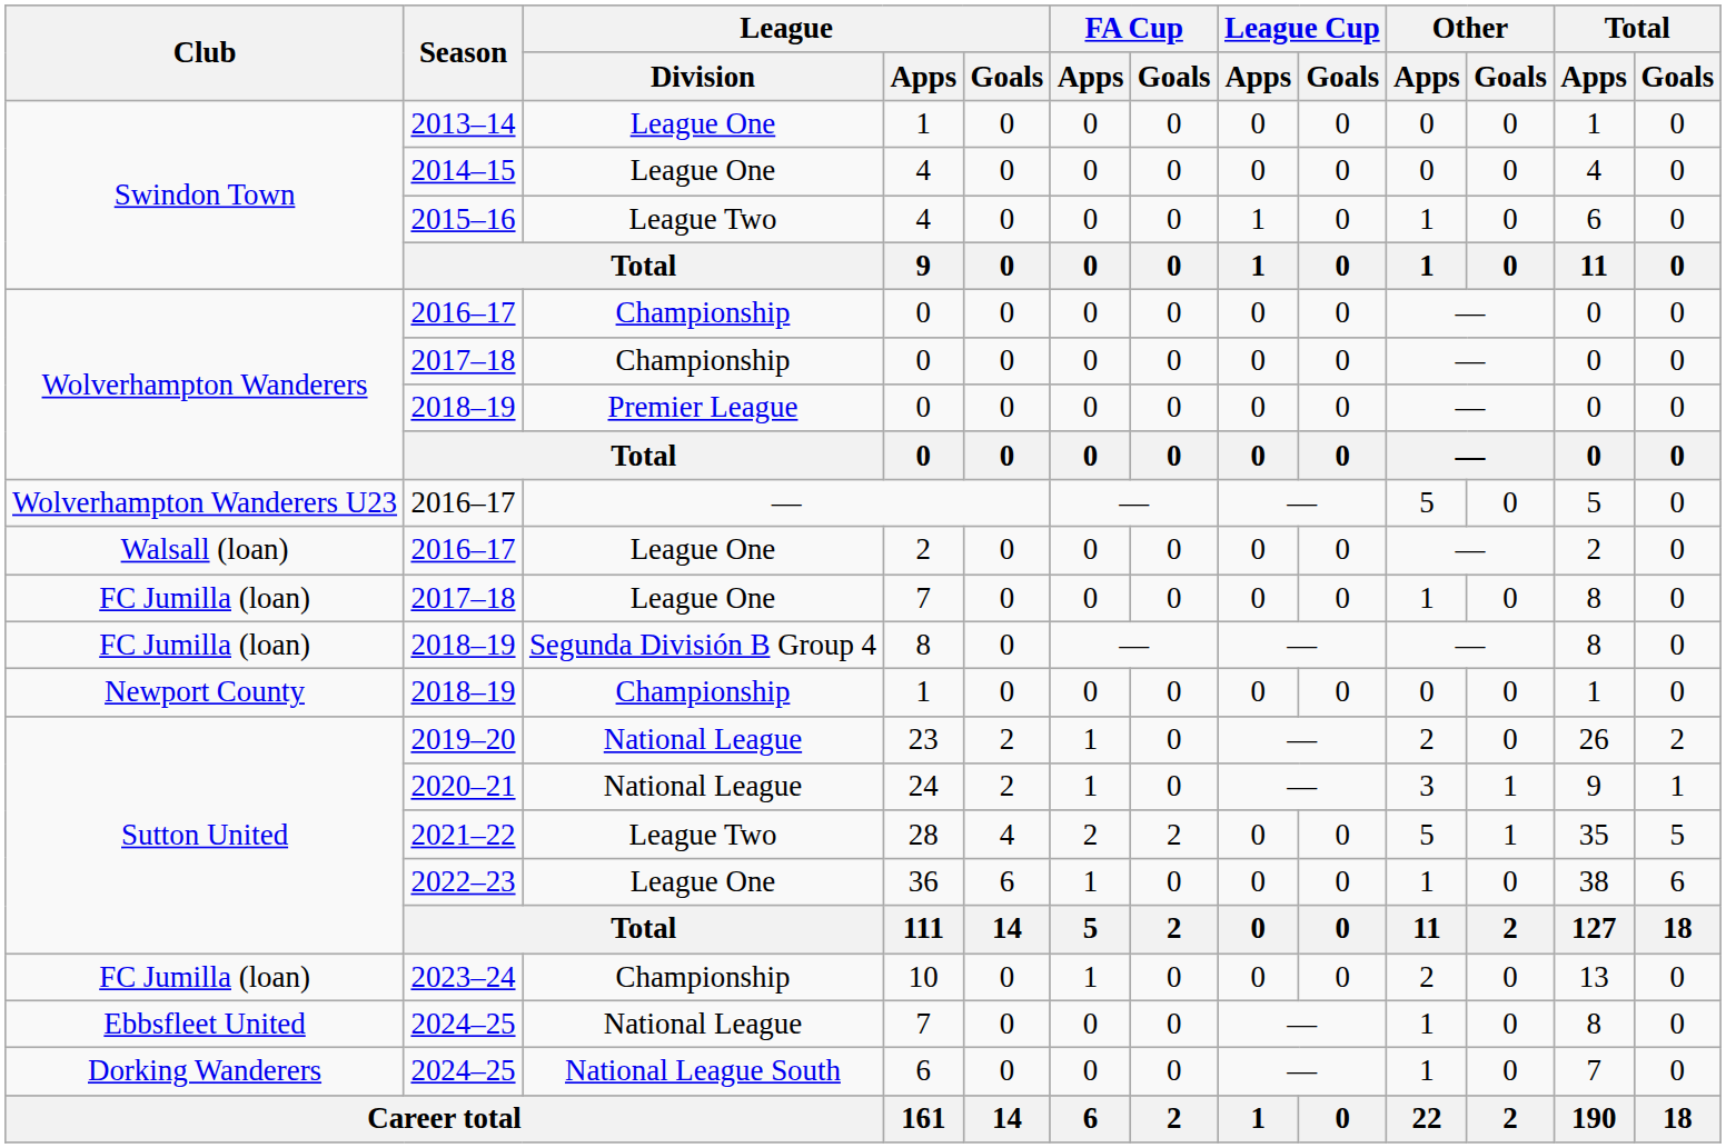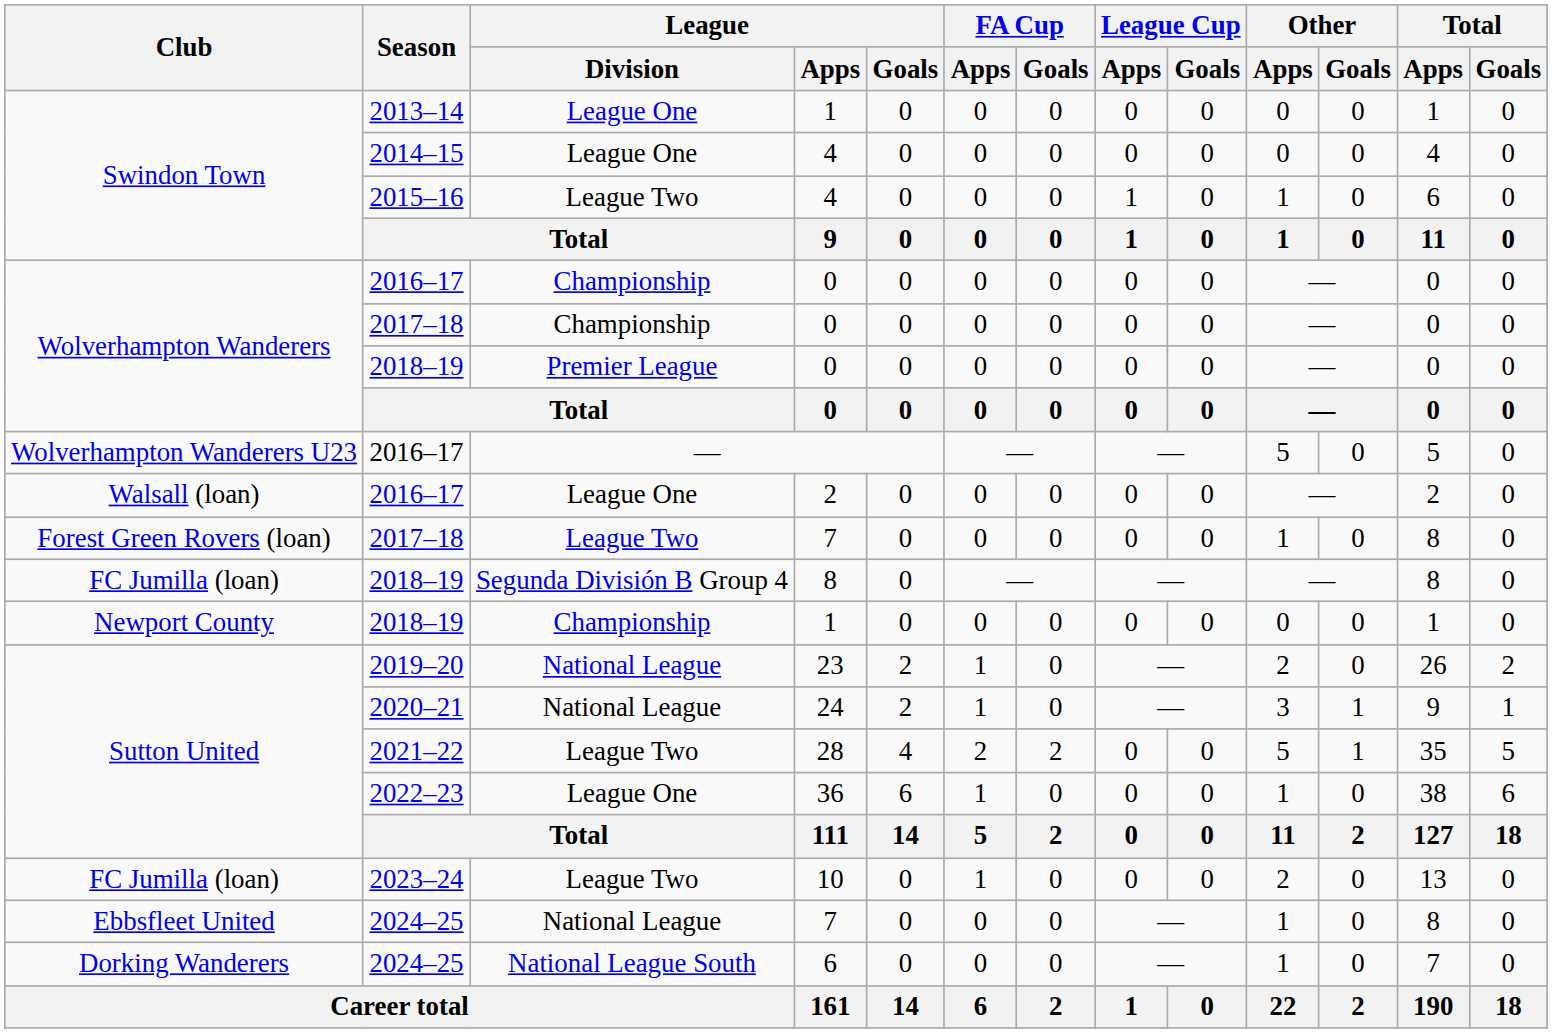 <table class=wikitable style="text-align: center">
 <tr>
 <th rowspan=2>Club</th>
 <th rowspan=2>Season</th>
 <th colspan=3>League</th>
 <th colspan=2><a href='#'>FA Cup</a></th>
 <th colspan=2><a href='#'>League Cup</a></th>
 <th colspan=2>Other</th>
 <th colspan=2>Total</th>
 </tr>
 <tr>
 <th>Division</th>
 <th>Apps</th>
 <th>Goals</th>
 <th>Apps</th>
 <th>Goals</th>
 <th>Apps</th>
 <th>Goals</th>
 <th>Apps</th>
 <th>Goals</th>
 <th>Apps</th>
 <th>Goals</th>
 </tr>
 <tr>
 <td rowspan=4><a href='#'>Swindon Town</a></td>
 <td><a href='#'>2013–14</a></td>
 <td><a href='#'>League One</a></td>
 <td>1</td>
 <td>0</td>
 <td>0</td>
 <td>0</td>
 <td>0</td>
 <td>0</td>
 <td>0</td>
 <td>0</td>
 <td>1</td>
 <td>0</td>
 </tr>
 <tr>
 <td><a href='#'>2014–15</a></td>
 <td>League One</td>
 <td>4</td>
 <td>0</td>
 <td>0</td>
 <td>0</td>
 <td>0</td>
 <td>0</td>
 <td>0</td>
 <td>0</td>
 <td>4</td>
 <td>0</td>
 </tr>
 <tr>
 <td><a href='#'>2015–16</a></td>
 <td>League Two</td>
 <td>4</td>
 <td>0</td>
 <td>0</td>
 <td>0</td>
 <td>1</td>
 <td>0</td>
 <td>1</td>
 <td>0</td>
 <td>6</td>
 <td>0</td>
 </tr>
 <tr>
 <th colspan=2>Total</th>
 <th>9</th>
 <th>0</th>
 <th>0</th>
 <th>0</th>
 <th>1</th>
 <th>0</th>
 <th>1</th>
 <th>0</th>
 <th>11</th>
 <th>0</th>
 </tr>
 <tr>
 <td rowspan=4><a href='#'>Wolverhampton Wanderers</a></td>
 <td><a href='#'>2016–17</a></td>
 <td><a href='#'>Championship</a></td>
 <td>0</td>
 <td>0</td>
 <td>0</td>
 <td>0</td>
 <td>0</td>
 <td>0</td>
 <td colspan=2>—</td>
 <td>0</td>
 <td>0</td>
 </tr>
 <tr>
 <td><a href='#'>2017–18</a></td>
 <td>Championship</td>
 <td>0</td>
 <td>0</td>
 <td>0</td>
 <td>0</td>
 <td>0</td>
 <td>0</td>
 <td colspan=2>—</td>
 <td>0</td>
 <td>0</td>
 </tr>
 <tr>
 <td><a href='#'>2018–19</a></td>
 <td><a href='#'>Premier League</a></td>
 <td>0</td>
 <td>0</td>
 <td>0</td>
 <td>0</td>
 <td>0</td>
 <td>0</td>
 <td colspan=2>—</td>
 <td>0</td>
 <td>0</td>
 </tr>
 <tr>
 <th colspan=2>Total</th>
 <th>0</th>
 <th>0</th>
 <th>0</th>
 <th>0</th>
 <th>0</th>
 <th>0</th>
 <th colspan=2>—</th>
 <th>0</th>
 <th>0</th>
 </tr>
 <tr>
 <td><a href='#'>Wolverhampton Wanderers U23</a></td>
 <td>2016–17</td>
 <td colspan=3>—</td>
 <td colspan=2>—</td>
 <td colspan=2>—</td>
 <td>5</td>
 <td>0</td>
 <td>5</td>
 <td>0</td>
 </tr>
 <tr>
 <td><a href='#'>Walsall</a> (loan)</td>
 <td><a href='#'>2016–17</a></td>
 <td>League One</td>
 <td>2</td>
 <td>0</td>
 <td>0</td>
 <td>0</td>
 <td>0</td>
 <td>0</td>
 <td colspan=2>—</td>
 <td>2</td>
 <td>0</td>
 </tr>
 <tr>
-<td><a href='#'>FC Jumilla</a> (loan)</td>
+<td><a href='#'>Forest Green Rovers</a> (loan)</td>
 <td><a href='#'>2017–18</a></td>
-<td>League One</td>
+<td><a href='#'>League Two</a></td>
 <td>7</td>
 <td>0</td>
 <td>0</td>
 <td>0</td>
 <td>0</td>
 <td>0</td>
 <td>1</td>
 <td>0</td>
 <td>8</td>
 <td>0</td>
 </tr>
 <tr>
 <td><a href='#'>FC Jumilla</a> (loan)</td>
 <td><a href='#'>2018–19</a></td>
 <td><a href='#'>Segunda División B</a> Group 4</td>
 <td>8</td>
 <td>0</td>
 <td colspan=2>—</td>
 <td colspan=2>—</td>
 <td colspan=2>—</td>
 <td>8</td>
 <td>0</td>
 </tr>
 <tr>
 <td><a href='#'>Newport County</a></td>
 <td><a href='#'>2018–19</a></td>
 <td><a href='#'>Championship</a></td>
 <td>1</td>
 <td>0</td>
 <td>0</td>
 <td>0</td>
 <td>0</td>
 <td>0</td>
 <td>0</td>
 <td>0</td>
 <td>1</td>
 <td>0</td>
 </tr>
 <tr>
 <td rowspan=5><a href='#'>Sutton United</a></td>
 <td><a href='#'>2019–20</a></td>
 <td><a href='#'>National League</a></td>
 <td>23</td>
 <td>2</td>
 <td>1</td>
 <td>0</td>
 <td colspan=2>—</td>
 <td>2</td>
 <td>0</td>
 <td>26</td>
 <td>2</td>
 </tr>
 <tr>
 <td><a href='#'>2020–21</a></td>
 <td>National League</td>
 <td>24</td>
 <td>2</td>
 <td>1</td>
 <td>0</td>
 <td colspan=2>—</td>
 <td>3</td>
 <td>1</td>
 <td>9</td>
 <td>1</td>
 </tr>
 <tr>
 <td><a href='#'>2021–22</a></td>
 <td>League Two</td>
 <td>28</td>
 <td>4</td>
 <td>2</td>
 <td>2</td>
 <td>0</td>
 <td>0</td>
 <td>5</td>
 <td>1</td>
 <td>35</td>
 <td>5</td>
 </tr>
 <tr>
 <td><a href='#'>2022–23</a></td>
 <td>League One</td>
 <td>36</td>
 <td>6</td>
 <td>1</td>
 <td>0</td>
 <td>0</td>
 <td>0</td>
 <td>1</td>
 <td>0</td>
 <td>38</td>
 <td>6</td>
 </tr>
 <tr>
 <th colspan=2>Total</th>
 <th>111</th>
 <th>14</th>
 <th>5</th>
 <th>2</th>
 <th>0</th>
 <th>0</th>
 <th>11</th>
 <th>2</th>
 <th>127</th>
 <th>18</th>
 </tr>
 <tr>
 <td><a href='#'>FC Jumilla</a> (loan)</td>
 <td><a href='#'>2023–24</a></td>
-<td>Championship</td>
+<td>League Two</td>
 <td>10</td>
 <td>0</td>
 <td>1</td>
 <td>0</td>
 <td>0</td>
 <td>0</td>
 <td>2</td>
 <td>0</td>
 <td>13</td>
 <td>0</td>
 </tr>
 <tr>
 <td><a href='#'>Ebbsfleet United</a></td>
 <td><a href='#'>2024–25</a></td>
 <td>National League</td>
 <td>7</td>
 <td>0</td>
 <td>0</td>
 <td>0</td>
 <td colspan="2">—</td>
 <td>1</td>
 <td>0</td>
 <td>8</td>
 <td>0</td>
 </tr>
 <tr>
 <td><a href='#'>Dorking Wanderers</a></td>
 <td><a href='#'>2024–25</a></td>
 <td><a href='#'>National League South</a></td>
 <td>6</td>
 <td>0</td>
 <td>0</td>
 <td>0</td>
 <td colspan="2">—</td>
 <td>1</td>
 <td>0</td>
 <td>7</td>
 <td>0</td>
 </tr>
 <tr>
 <th colspan=3>Career total</th>
 <th>161</th>
 <th>14</th>
 <th>6</th>
 <th>2</th>
 <th>1</th>
 <th>0</th>
 <th>22</th>
 <th>2</th>
 <th>190</th>
 <th>18</th>
 </tr>
 </table>
